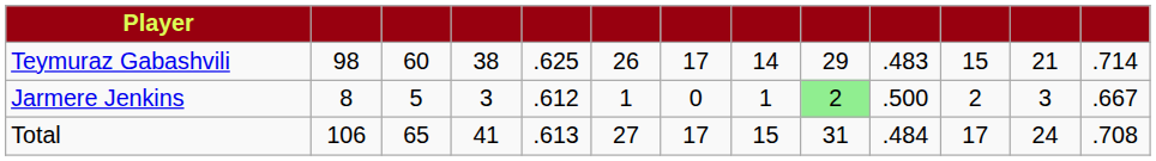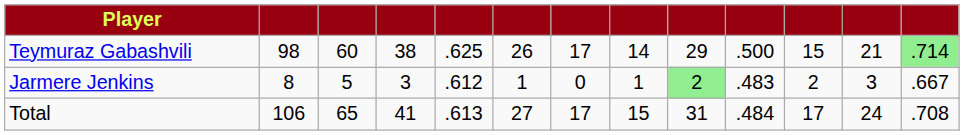 <table class="wikitable" style="text-align:center">
 <tr>
 <th style="background:#98000F; color:#DDFF55" width="200px">Player</th>
 <th style="background:#98000F; color:#DDFF55" width="40px"></th>
 <th style="background:#98000F; color:#DDFF55" width="40px"></th>
 <th style="background:#98000F; color:#DDFF55" width="40px"></th>
 <th style="background:#98000F; color:#DDFF55" width="40px"></th>
 <th style="background:#98000F; color:#DDFF55" width="40px"></th>
 <th style="background:#98000F; color:#DDFF55" width="40px"></th>
 <th style="background:#98000F; color:#DDFF55" width="40px"></th>
 <th style="background:#98000F; color:#DDFF55" width="40px"></th>
 <th style="background:#98000F; color:#DDFF55" width="40px"></th>
 <th style="background:#98000F; color:#DDFF55" width="40px"></th>
 <th style="background:#98000F; color:#DDFF55" width="40px"></th>
 <th style="background:#98000F; color:#DDFF55" width="40px"></th>
 </tr>
 <tr>
 <td style="text-align:left"><a href='#'>Teymuraz Gabashvili</a></td>
 <td>98</td>
 <td>60</td>
 <td>38</td>
 <td>.625</td>
 <td>26</td>
 <td>17</td>
 <td>14</td>
 <td>29</td>
-<td>.483</td>
+<td>.500</td>
 <td>15</td>
 <td>21</td>
-<td>.714</td>
+<td style="background: lightgreen;">.714</td>
 </tr>
 <tr>
 <td style="text-align:left"><a href='#'>Jarmere Jenkins</a></td>
 <td>8</td>
 <td>5</td>
 <td>3</td>
 <td>.612</td>
 <td>1</td>
 <td>0</td>
 <td>1</td>
 <td style="background: lightgreen;">2</td>
-<td>.500</td>
+<td>.483</td>
 <td>2</td>
 <td>3</td>
 <td>.667</td>
 </tr>
 <tr>
 <td style="text-align:left">Total</td>
 <td>106</td>
 <td>65</td>
 <td>41</td>
 <td>.613</td>
 <td>27</td>
 <td>17</td>
 <td>15</td>
 <td>31</td>
 <td>.484</td>
 <td>17</td>
 <td>24</td>
 <td>.708</td>
 </tr>
 </table>
